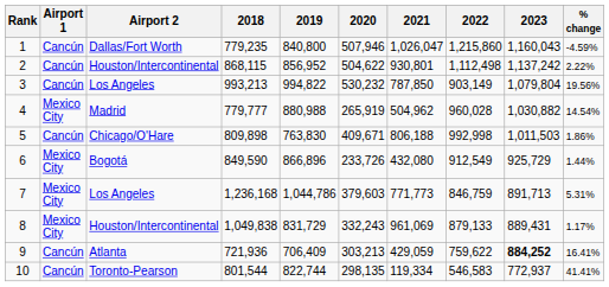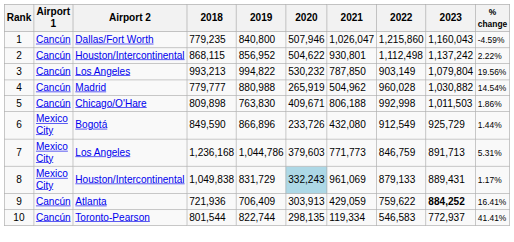 <table class="wikitable sortable">
 <tr style="background:lightgrey;">
 <th>Rank</th>
 <th>Airport 1</th>
 <th>Airport 2</th>
 <th>2018</th>
 <th>2019</th>
 <th>2020</th>
 <th>2021</th>
 <th>2022</th>
 <th>2023</th>
 <th><small>% change</small></th>
 </tr>
 <tr>
 <td align=center>1</td>
 <td> <a href='#'>Cancún</a></td>
 <td> <a href='#'>Dallas/Fort Worth</a></td>
 <td>779,235</td>
 <td>840,800</td>
 <td>507,946</td>
 <td>1,026,047</td>
 <td>1,215,860</td>
 <td>1,160,043</td>
 <td> <small>-4.59%</small></td>
 </tr>
 <tr>
 <td align=center>2</td>
 <td> <a href='#'>Cancún</a></td>
 <td> <a href='#'>Houston/Intercontinental</a></td>
 <td>868,115</td>
 <td>856,952</td>
 <td>504,622</td>
 <td>930,801</td>
 <td>1,112,498</td>
 <td>1,137,242</td>
 <td> <small>2.22%</small></td>
 </tr>
 <tr>
 <td align=center>3</td>
 <td> <a href='#'>Cancún</a></td>
 <td> <a href='#'>Los Angeles</a></td>
 <td>993,213</td>
 <td>994,822</td>
 <td>530,232</td>
 <td>787,850</td>
 <td>903,149</td>
 <td>1,079,804</td>
 <td> <small>19.56%</small></td>
 </tr>
 <tr>
 <td align=center>4</td>
-<td> <a href='#'>Mexico City</a></td>
+<td> <a href='#'>Cancún</a></td>
 <td> <a href='#'>Madrid</a></td>
 <td>779,777</td>
 <td>880,988</td>
 <td>265,919</td>
 <td>504,962</td>
 <td>960,028</td>
 <td>1,030,882</td>
 <td> <small>14.54%</small></td>
 </tr>
 <tr>
 <td align=center>5</td>
 <td> <a href='#'>Cancún</a></td>
 <td> <a href='#'>Chicago/O'Hare</a></td>
 <td>809,898</td>
 <td>763,830</td>
 <td>409,671</td>
 <td>806,188</td>
 <td>992,998</td>
 <td>1,011,503</td>
 <td> <small>1.86%</small></td>
 </tr>
 <tr>
 <td align=center>6</td>
 <td> <a href='#'>Mexico City</a></td>
 <td> <a href='#'>Bogotá</a></td>
 <td>849,590</td>
 <td>866,896</td>
 <td>233,726</td>
 <td>432,080</td>
 <td>912,549</td>
 <td>925,729</td>
 <td> <small>1.44%</small></td>
 </tr>
 <tr>
 <td align=center>7</td>
 <td> <a href='#'>Mexico City</a></td>
 <td> <a href='#'>Los Angeles</a></td>
 <td>1,236,168</td>
 <td>1,044,786</td>
 <td>379,603</td>
 <td>771,773</td>
 <td>846,759</td>
 <td>891,713</td>
 <td> <small>5.31%</small></td>
 </tr>
 <tr>
 <td align=center>8</td>
 <td> <a href='#'>Mexico City</a></td>
 <td> <a href='#'>Houston/Intercontinental</a></td>
 <td>1,049,838</td>
 <td>831,729</td>
-<td>332,243</td>
+<td style="background: lightblue;">332,243</td>
 <td>961,069</td>
 <td>879,133</td>
 <td>889,431</td>
 <td> <small>1.17%</small></td>
 </tr>
 <tr>
 <td align=center>9</td>
 <td> <a href='#'>Cancún</a></td>
 <td> <a href='#'>Atlanta</a></td>
 <td>721,936</td>
 <td>706,409</td>
-<td>303,213</td>
+<td>303,913</td>
 <td>429,059</td>
 <td>759,622</td>
 <td><strong>884,252</strong></td>
 <td> <small>16.41%</small></td>
 </tr>
 <tr>
 <td align=center>10</td>
 <td> <a href='#'>Cancún</a></td>
 <td> <a href='#'>Toronto-Pearson</a></td>
 <td>801,544</td>
 <td>822,744</td>
 <td>298,135</td>
 <td>119,334</td>
 <td>546,583</td>
 <td>772,937</td>
 <td> <small>41.41%</small><br></td>
 </tr>
 </table>
